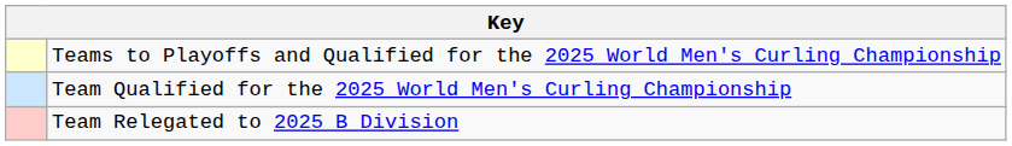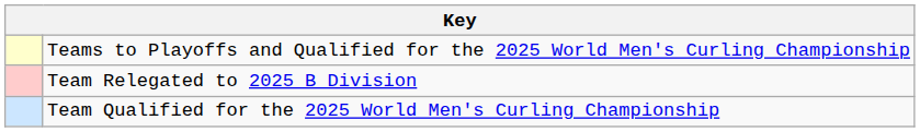 <table class="wikitable" style="text-align: center;">
 <tr>
 <th colspan=2>Key</th>
 </tr>
 <tr>
 <td style="background:#ffffcc; width:20px;"></td>
 <td align=left>Teams to Playoffs and Qualified for the <a href='#'>2025 World Men's Curling Championship</a></td>
 </tr>
 <tr>
+<td style="background:#ffcccc; width:20px;"></td>
+<td align=left>Team Relegated to <a href='#'>2025 B Division</a></td>
+</tr>
+<tr>
 <td style="background:#CCE6FF; width:20px;"></td>
 <td align=left>Team Qualified for the <a href='#'>2025 World Men's Curling Championship</a></td>
 </tr>
-<tr>
-<td style="background:#ffcccc; width:20px;"></td>
-<td align=left>Team Relegated to <a href='#'>2025 B Division</a></td>
-</tr>
 </table>
